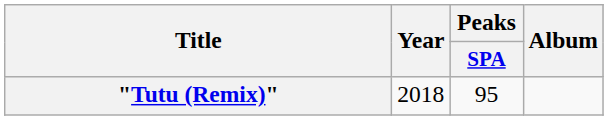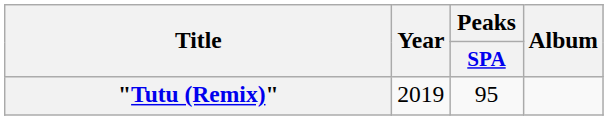 <table class="wikitable plainrowheaders" style="text-align:center;">
 <tr>
 <th scope="col" rowspan="2" style="width:16em;">Title</th>
 <th scope="col" rowspan="2">Year</th>
 <th scope="col" colspan="1">Peaks</th>
 <th scope="col" rowspan="2">Album</th>
 </tr>
 <tr>
 <th scope="col" style="width:3em;font-size:90%;"><a href='#'>SPA</a></th>
 </tr>
 <tr>
 <th scope="row">"<a href='#'>Tutu (Remix)</a>"<br></th>
-<td>2018</td>
+<td>2019</td>
 <td>95</td>
 <td></td>
 </tr>
 </table>
